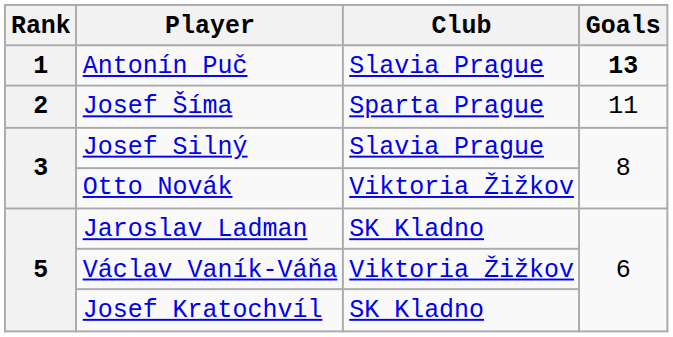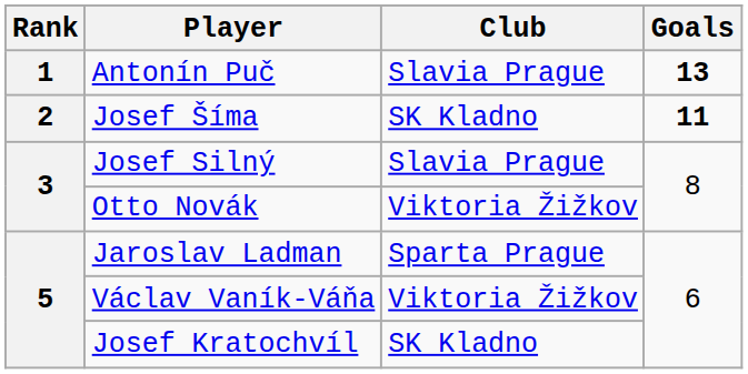 <table class="wikitable" style="text-align:center">
 <tr>
 <th>Rank</th>
 <th>Player</th>
 <th>Club</th>
 <th>Goals</th>
 </tr>
 <tr>
 <th>1</th>
 <td align="left"> <a href='#'>Antonín Puč</a></td>
 <td align="left"><a href='#'>Slavia Prague</a></td>
 <td><strong>13</strong></td>
 </tr>
 <tr>
 <th>2</th>
 <td align="left"> <a href='#'>Josef Šíma</a></td>
-<td align="left"><a href='#'>Sparta Prague</a></td>
-<td>11</td>
+<td align="left"><a href='#'>SK Kladno</a></td>
+<td><strong>11</strong></td>
 </tr>
 <tr>
 <th rowspan="2">3</th>
 <td align="left"> <a href='#'>Josef Silný</a></td>
 <td align="left"><a href='#'>Slavia Prague</a></td>
 <td rowspan="2">8</td>
 </tr>
 <tr>
 <td align="left"> <a href='#'>Otto Novák</a></td>
 <td align="left"><a href='#'>Viktoria Žižkov</a></td>
 </tr>
 <tr>
 <th rowspan="3">5</th>
 <td align="left"> <a href='#'>Jaroslav Ladman</a></td>
-<td align="left"><a href='#'>SK Kladno</a></td>
+<td align="left"><a href='#'>Sparta Prague</a></td>
 <td rowspan="3">6</td>
 </tr>
 <tr>
 <td align="left"> <a href='#'>Václav Vaník-Váňa</a></td>
 <td align="left"><a href='#'>Viktoria Žižkov</a></td>
 </tr>
 <tr>
 <td align="left"> <a href='#'>Josef Kratochvíl</a></td>
 <td align="left"><a href='#'>SK Kladno</a></td>
 </tr>
 </table>
